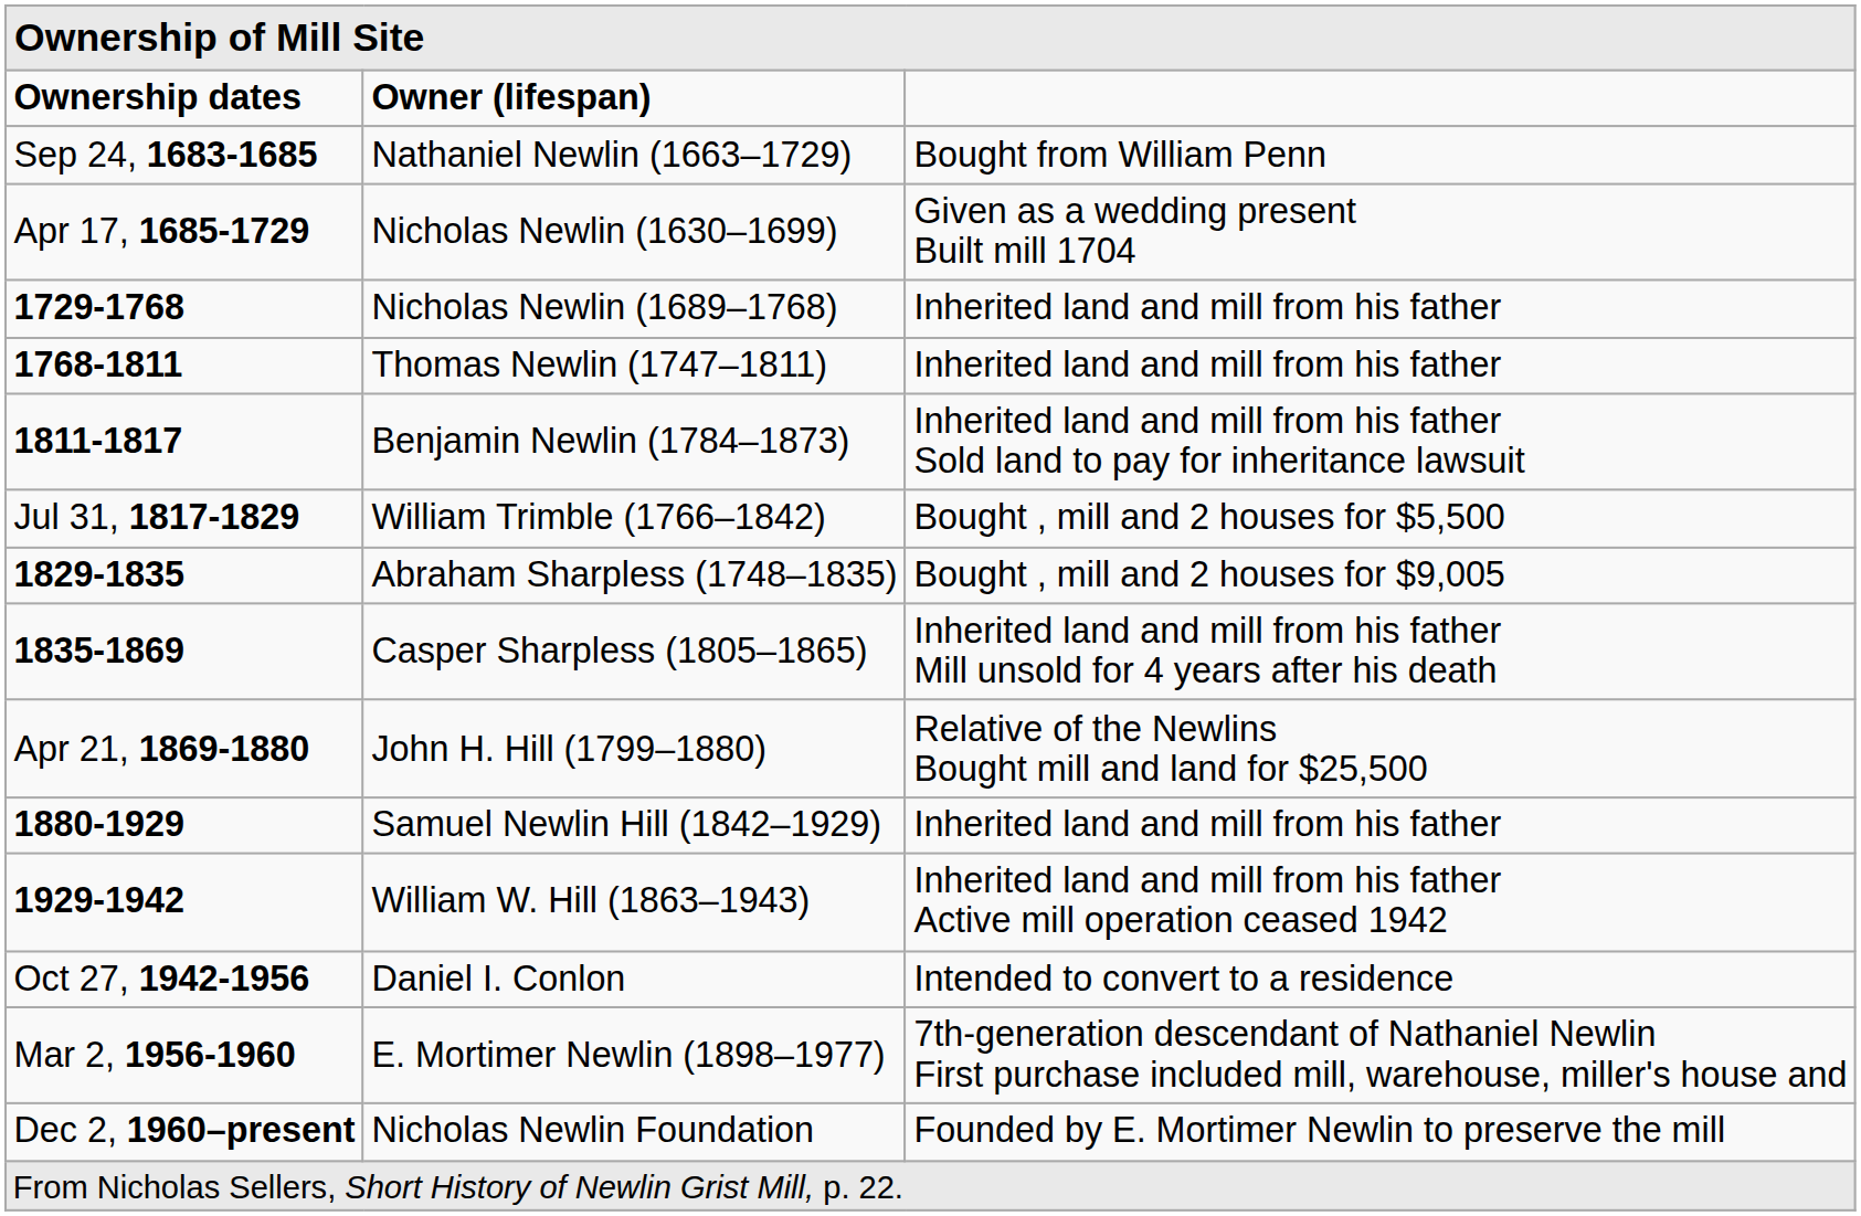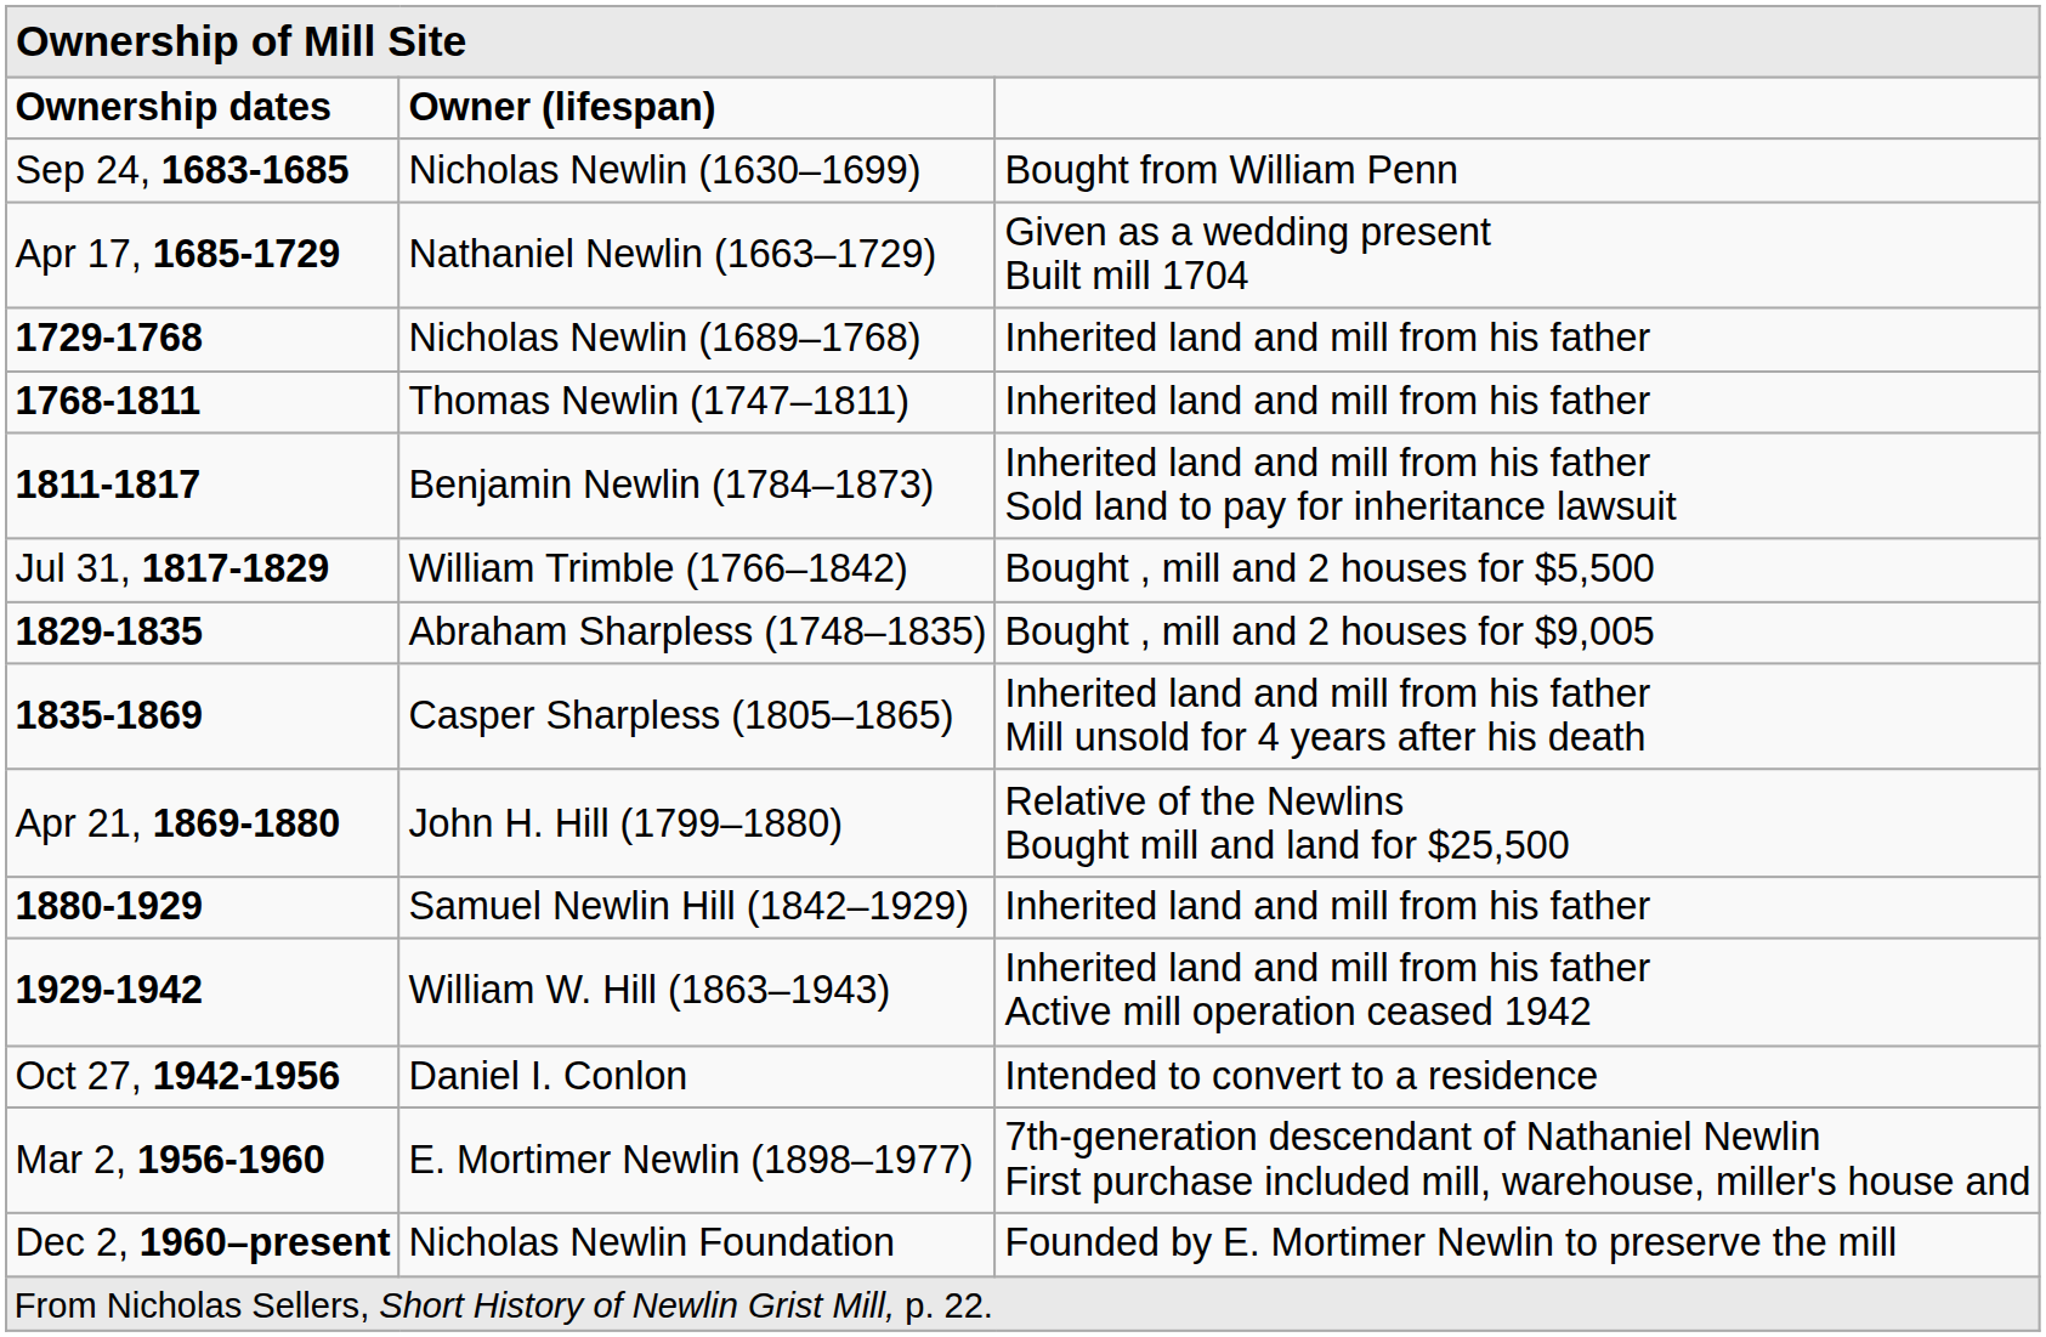 <table class="wikitable">
 <tr style="background: #E9E9E9">
 <td colspan ="7" style="background: #E9E9E9; font-size: 110%"><strong>Ownership of Mill Site</strong></td>
 </tr>
 <tr>
 <td><strong>Ownership dates</strong></td>
 <td><strong>Owner (lifespan)</strong></td>
 <td align="right"><strong> </strong></td>
 </tr>
 <tr>
 <td>Sep 24, <strong>1683-1685</strong></td>
-<td>Nathaniel Newlin (1663–1729)</td>
+<td>Nicholas Newlin (1630–1699)</td>
 <td>Bought  from William Penn</td>
 </tr>
 <tr>
 <td>Apr 17, <strong>1685-1729</strong></td>
-<td>Nicholas Newlin (1630–1699)</td>
+<td>Nathaniel Newlin (1663–1729)</td>
 <td>Given  as a wedding present<br>Built mill 1704</td>
 </tr>
 <tr>
 <td><strong>1729-1768</strong></td>
 <td>Nicholas Newlin (1689–1768)</td>
 <td>Inherited land and mill from his father</td>
 </tr>
 <tr>
 <td><strong>1768-1811</strong></td>
 <td>Thomas Newlin (1747–1811)</td>
 <td>Inherited land and mill from his father</td>
 </tr>
 <tr>
 <td><strong>1811-1817</strong></td>
 <td>Benjamin Newlin (1784–1873)</td>
 <td>Inherited land and mill from his father<br>Sold land to pay for inheritance lawsuit</td>
 </tr>
 <tr>
 <td>Jul 31, <strong>1817-1829</strong></td>
 <td>William Trimble (1766–1842)</td>
 <td>Bought , mill and 2 houses for $5,500</td>
 </tr>
 <tr>
 <td><strong>1829-1835</strong></td>
 <td>Abraham Sharpless (1748–1835)</td>
 <td>Bought , mill and 2 houses for $9,005</td>
 </tr>
 <tr>
 <td><strong>1835-1869</strong></td>
 <td>Casper Sharpless (1805–1865)</td>
 <td>Inherited land and mill from his father<br>Mill unsold for 4 years after his death</td>
 </tr>
 <tr>
 <td>Apr 21, <strong>1869-1880</strong></td>
 <td>John H. Hill (1799–1880)</td>
 <td>Relative of the Newlins<br>Bought mill and land for $25,500</td>
 </tr>
 <tr>
 <td><strong>1880-1929</strong></td>
 <td>Samuel Newlin Hill (1842–1929)</td>
 <td>Inherited land and mill from his father</td>
 </tr>
 <tr>
 <td><strong>1929-1942</strong></td>
 <td>William W. Hill (1863–1943)</td>
 <td>Inherited land and mill from his father<br>Active mill operation ceased 1942</td>
 </tr>
 <tr>
 <td>Oct 27, <strong>1942-1956</strong></td>
 <td>Daniel I. Conlon</td>
 <td>Intended to convert to a residence</td>
 </tr>
 <tr>
 <td>Mar 2, <strong>1956-1960</strong></td>
 <td>E. Mortimer Newlin (1898–1977)</td>
 <td>7th-generation descendant of Nathaniel Newlin <br>First purchase included mill, warehouse, miller's house and </td>
 </tr>
 <tr>
 <td>Dec 2, <strong>1960–present</strong></td>
 <td>Nicholas Newlin Foundation</td>
 <td>Founded by E. Mortimer Newlin to preserve the mill</td>
 </tr>
 <tr>
 <td colspan ="7" style="background: #E9E9E9; font-size: 90%">From Nicholas Sellers, <em>Short History of Newlin Grist Mill,</em> p. 22.</td>
 </tr>
 </table>
